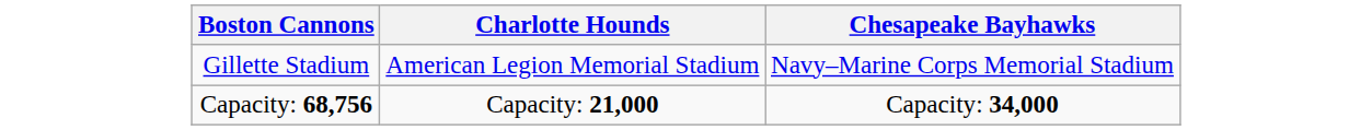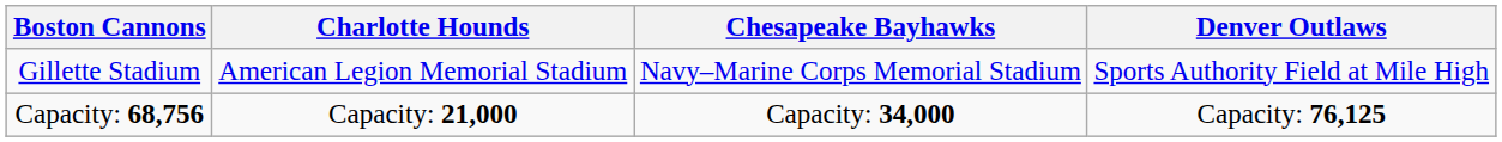 <table class="wikitable" style="margin:1em auto; text-align:center">
 <tr>
 <th><a href='#'>Boston Cannons</a></th>
 <th><a href='#'>Charlotte Hounds</a></th>
 <th><a href='#'>Chesapeake Bayhawks</a></th>
+<th><a href='#'>Denver Outlaws</a></th>
 </tr>
 <tr>
 <td><a href='#'>Gillette Stadium</a></td>
 <td><a href='#'>American Legion Memorial Stadium</a></td>
 <td><a href='#'>Navy–Marine Corps Memorial Stadium</a></td>
+<td><a href='#'>Sports Authority Field at Mile High</a></td>
 </tr>
 <tr>
 <td>Capacity: <strong>68,756</strong></td>
 <td>Capacity: <strong>21,000</strong></td>
 <td>Capacity: <strong>34,000</strong></td>
+<td>Capacity: <strong>76,125</strong></td>
 </tr>
 </table>
